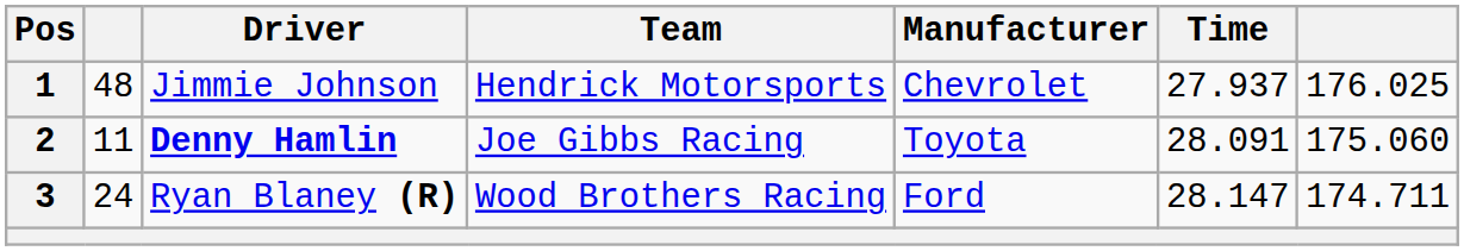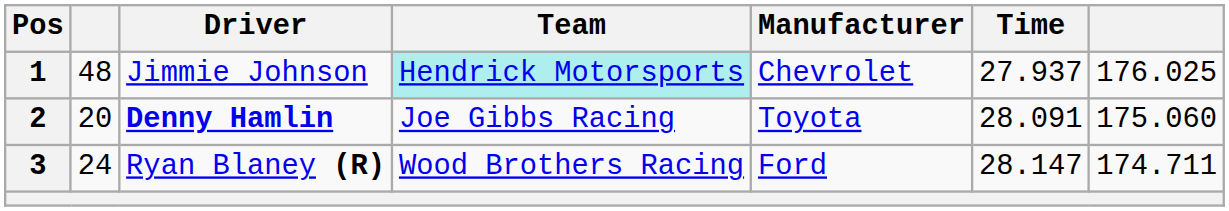 <table class="wikitable" style="font-size:95%">
 <tr>
 <th>Pos</th>
 <th></th>
 <th>Driver</th>
 <th>Team</th>
 <th>Manufacturer</th>
 <th>Time</th>
 <th></th>
 </tr>
 <tr>
 <th>1</th>
 <td>48</td>
 <td><a href='#'>Jimmie Johnson</a></td>
-<td><a href='#'>Hendrick Motorsports</a></td>
+<td style="background: paleturquoise;"><a href='#'>Hendrick Motorsports</a></td>
 <td><a href='#'>Chevrolet</a></td>
 <td>27.937</td>
 <td>176.025</td>
 </tr>
 <tr>
 <th>2</th>
-<td>11</td>
+<td>20</td>
 <td><strong><a href='#'>Denny Hamlin</a></strong></td>
 <td><a href='#'>Joe Gibbs Racing</a></td>
 <td><a href='#'>Toyota</a></td>
 <td>28.091</td>
 <td>175.060</td>
 </tr>
 <tr>
 <th>3</th>
 <td>24</td>
 <td><a href='#'>Ryan Blaney</a> <strong>(R)</strong></td>
 <td><a href='#'>Wood Brothers Racing</a></td>
 <td><a href='#'>Ford</a></td>
 <td>28.147</td>
 <td>174.711</td>
 </tr>
 <tr>
 <th colspan="7"></th>
 </tr>
 </table>
